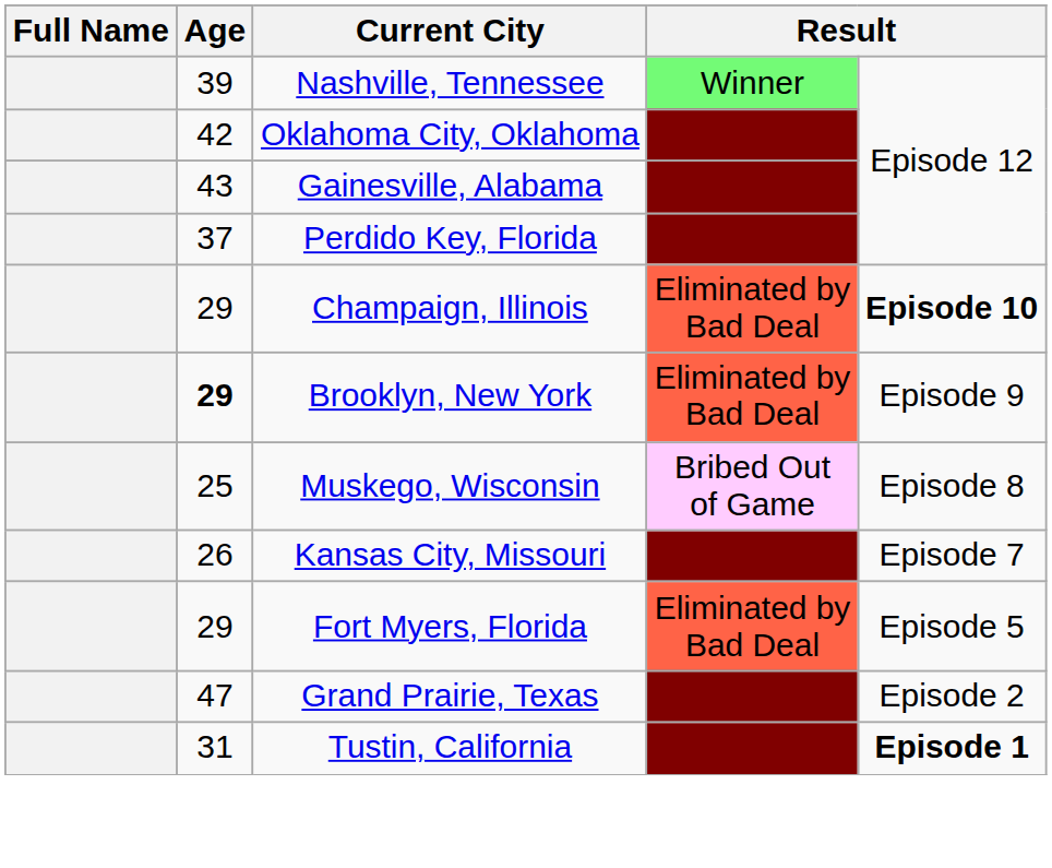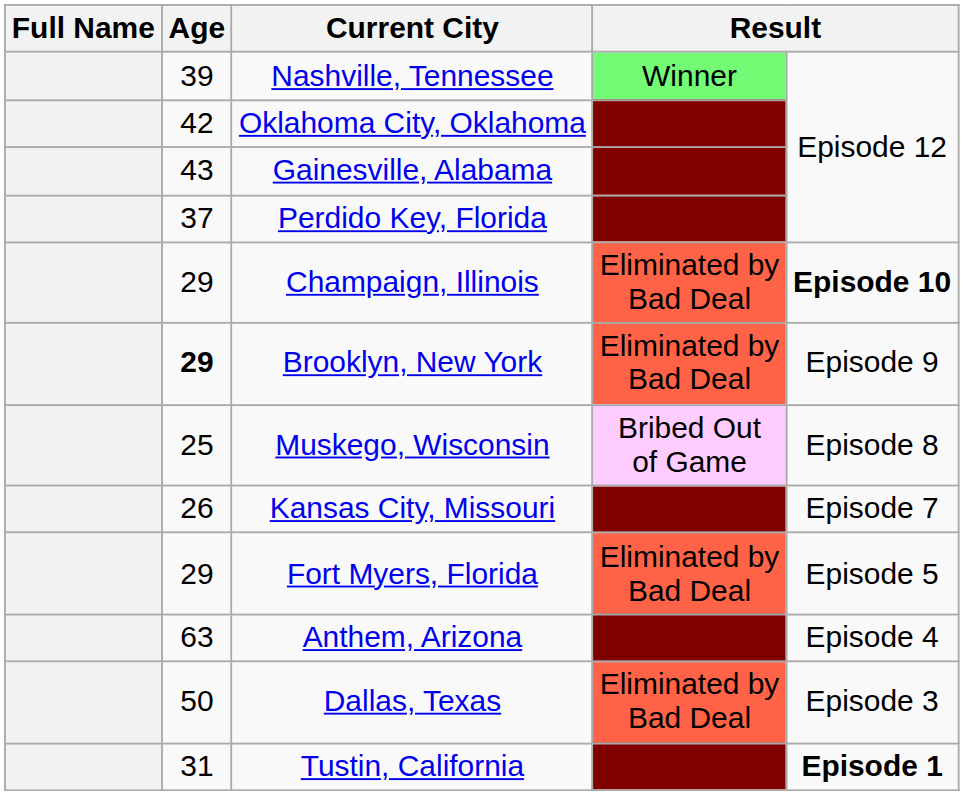 <table class="wikitable sortable" style="text-align:center;">
 <tr>
 <th scope="col">Full Name</th>
 <th scope="col">Age</th>
 <th scope="col" class="unsortable">Current City</th>
 <th colspan="2" class="unsortable">Result</th>
 </tr>
 <tr>
 <th scope="row"></th>
 <td>39</td>
 <td><a href='#'>Nashville, Tennessee</a></td>
 <td bgcolor=#73FB76>Winner</td>
 <td rowspan="4">Episode 12</td>
 </tr>
 <tr>
 <th scope="row"></th>
 <td>42</td>
 <td><a href='#'>Oklahoma City, Oklahoma</a></td>
 <td bgcolor="maroon"></td>
 </tr>
 <tr>
 <th scope="row"></th>
 <td>43</td>
 <td><a href='#'>Gainesville, Alabama</a></td>
 <td bgcolor="maroon"></td>
 </tr>
 <tr>
 <th scope="row"></th>
 <td>37</td>
 <td><a href='#'>Perdido Key, Florida</a></td>
 <td bgcolor="maroon"></td>
 </tr>
 <tr>
 <th scope="row"></th>
 <td>29</td>
 <td><a href='#'>Champaign, Illinois</a></td>
 <td bgcolor="tomato">Eliminated by <br>Bad Deal</td>
 <td><strong>Episode 10</strong></td>
 </tr>
 <tr>
 <th scope="row"></th>
 <td><strong>29</strong></td>
 <td><a href='#'>Brooklyn, New York</a></td>
 <td bgcolor="tomato">Eliminated by <br>Bad Deal</td>
 <td>Episode 9</td>
 </tr>
 <tr>
 <th scope="row"></th>
 <td>25</td>
 <td><a href='#'>Muskego, Wisconsin</a></td>
 <td bgcolor="#fcf">Bribed Out<br>of Game</td>
 <td>Episode 8</td>
 </tr>
 <tr>
 <th scope="row"></th>
 <td>26</td>
 <td><a href='#'>Kansas City, Missouri</a></td>
 <td bgcolor="maroon"></td>
 <td>Episode 7</td>
 </tr>
 <tr>
 <th scope="row"></th>
 <td>29</td>
 <td><a href='#'>Fort Myers, Florida</a></td>
 <td bgcolor="tomato">Eliminated by <br>Bad Deal</td>
 <td>Episode 5</td>
 </tr>
 <tr>
 <th scope="row"></th>
-<td>47</td>
-<td><a href='#'>Grand Prairie, Texas</a></td>
+<td>63</td>
+<td><a href='#'>Anthem, Arizona</a></td>
 <td bgcolor="maroon"></td>
-<td>Episode 2</td>
+<td>Episode 4</td>
+</tr>
+<tr>
+<th scope="row"></th>
+<td>50</td>
+<td><a href='#'>Dallas, Texas</a></td>
+<td bgcolor="tomato">Eliminated by <br>Bad Deal</td>
+<td>Episode 3</td>
 </tr>
 <tr>
 <th scope="row"></th>
 <td>31</td>
 <td><a href='#'>Tustin, California</a></td>
 <td bgcolor="maroon"></td>
 <td><strong>Episode 1</strong></td>
 </tr>
 </table>
